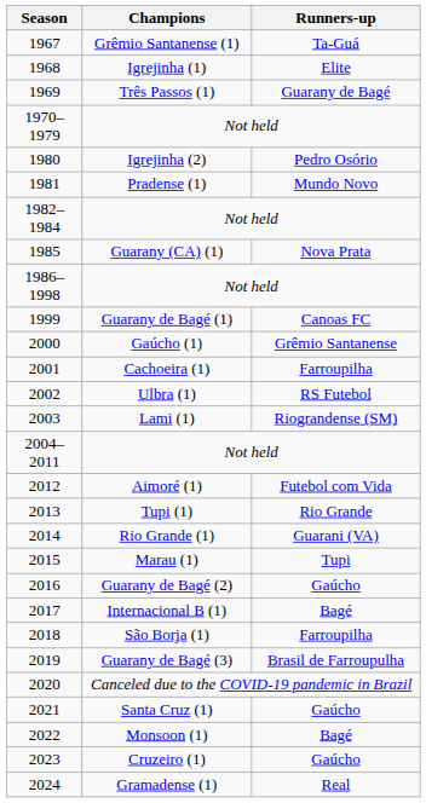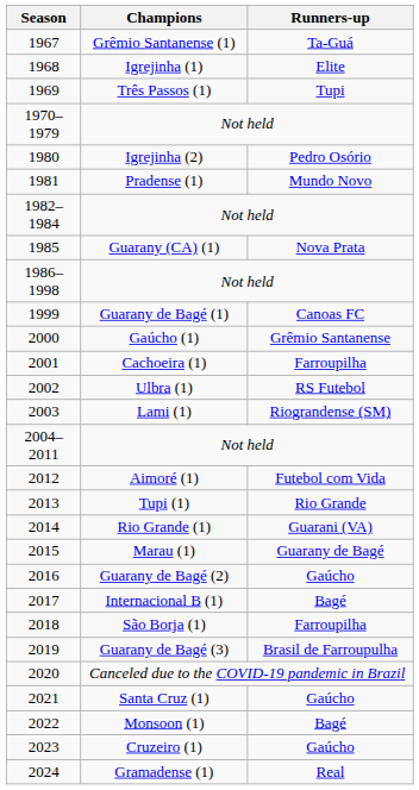 <table class="wikitable" style="text-align:center; margin-left:1em;">
 <tr>
 <th style="width:70px">Season</th>
 <th style="width:165px">Champions</th>
 <th style="width:165px">Runners-up</th>
 </tr>
 <tr>
 <td style="text-align:center">1967</td>
 <td><a href='#'>Grêmio Santanense</a> (1)</td>
 <td><a href='#'>Ta-Guá</a></td>
 </tr>
 <tr>
 <td style="text-align:center">1968</td>
 <td><a href='#'>Igrejinha</a> (1)</td>
 <td><a href='#'>Elite</a></td>
 </tr>
 <tr>
 <td style="text-align:center">1969</td>
 <td><a href='#'>Três Passos</a> (1)</td>
-<td><a href='#'>Guarany de Bagé</a></td>
+<td><a href='#'>Tupi</a></td>
 </tr>
 <tr>
 <td>1970–1979</td>
 <td colspan=2><em>Not held</em></td>
 </tr>
 <tr>
 <td style="text-align:center">1980</td>
 <td><a href='#'>Igrejinha</a> (2)</td>
 <td><a href='#'>Pedro Osório</a></td>
 </tr>
 <tr>
 <td style="text-align:center">1981</td>
 <td><a href='#'>Pradense</a> (1)</td>
 <td><a href='#'>Mundo Novo</a></td>
 </tr>
 <tr>
 <td>1982–1984</td>
 <td colspan=2><em>Not held</em></td>
 </tr>
 <tr>
 <td style="text-align:center">1985</td>
 <td><a href='#'>Guarany (CA)</a> (1)</td>
 <td><a href='#'>Nova Prata</a></td>
 </tr>
 <tr>
 <td>1986–1998</td>
 <td colspan=2><em>Not held</em></td>
 </tr>
 <tr>
 <td style="text-align:center">1999</td>
 <td><a href='#'>Guarany de Bagé</a> (1)</td>
 <td><a href='#'>Canoas FC</a></td>
 </tr>
 <tr>
 <td style="text-align:center">2000</td>
 <td><a href='#'>Gaúcho</a> (1)</td>
 <td><a href='#'>Grêmio Santanense</a></td>
 </tr>
 <tr>
 <td style="text-align:center">2001</td>
 <td><a href='#'>Cachoeira</a> (1)</td>
 <td><a href='#'>Farroupilha</a></td>
 </tr>
 <tr>
 <td style="text-align:center">2002</td>
 <td><a href='#'>Ulbra</a> (1)</td>
 <td><a href='#'>RS Futebol</a></td>
 </tr>
 <tr>
 <td style="text-align:center">2003</td>
 <td><a href='#'>Lami</a> (1)</td>
 <td><a href='#'>Riograndense (SM)</a></td>
 </tr>
 <tr>
 <td>2004–2011</td>
 <td colspan=2><em>Not held</em></td>
 </tr>
 <tr>
 <td style="text-align:center">2012</td>
 <td><a href='#'>Aimoré</a> (1)</td>
 <td><a href='#'>Futebol com Vida</a></td>
 </tr>
 <tr>
 <td style="text-align:center">2013</td>
 <td><a href='#'>Tupi</a> (1)</td>
 <td><a href='#'>Rio Grande</a></td>
 </tr>
 <tr>
 <td style="text-align:center">2014</td>
 <td><a href='#'>Rio Grande</a> (1)</td>
 <td><a href='#'>Guarani (VA)</a></td>
 </tr>
 <tr>
 <td style="text-align:center">2015</td>
 <td><a href='#'>Marau</a> (1)</td>
-<td><a href='#'>Tupi</a></td>
+<td><a href='#'>Guarany de Bagé</a></td>
 </tr>
 <tr>
 <td style="text-align:center">2016</td>
 <td><a href='#'>Guarany de Bagé</a> (2)</td>
 <td><a href='#'>Gaúcho</a></td>
 </tr>
 <tr>
 <td style="text-align:center">2017</td>
 <td><a href='#'>Internacional B</a> (1)</td>
 <td><a href='#'>Bagé</a></td>
 </tr>
 <tr>
 <td style="text-align:center">2018</td>
 <td><a href='#'>São Borja</a> (1)</td>
 <td><a href='#'>Farroupilha</a></td>
 </tr>
 <tr>
 <td style="text-align:center">2019</td>
 <td><a href='#'>Guarany de Bagé</a> (3)</td>
 <td><a href='#'>Brasil de Farroupulha</a></td>
 </tr>
 <tr>
 <td style="text-align:center">2020</td>
 <td colspan=3 align=center><em>Canceled due to the <a href='#'>COVID-19 pandemic in Brazil</a></em></td>
 </tr>
 <tr>
 <td style="text-align:center">2021</td>
 <td><a href='#'>Santa Cruz</a> (1)</td>
 <td><a href='#'>Gaúcho</a></td>
 </tr>
 <tr>
 <td style="text-align:center">2022</td>
 <td><a href='#'>Monsoon</a> (1)</td>
 <td><a href='#'>Bagé</a></td>
 </tr>
 <tr>
 <td style="text-align:center">2023</td>
 <td><a href='#'>Cruzeiro</a> (1)</td>
 <td><a href='#'>Gaúcho</a></td>
 </tr>
 <tr>
 <td style="text-align:center">2024</td>
 <td><a href='#'>Gramadense</a> (1)</td>
 <td><a href='#'>Real</a></td>
 </tr>
 </table>
